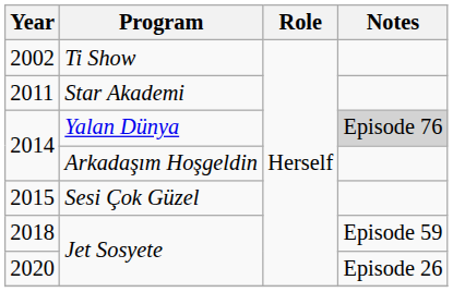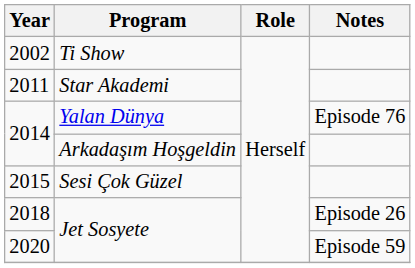 <table class="wikitable plainrowheaders">
 <tr>
 <th>Year</th>
 <th>Program</th>
 <th>Role</th>
 <th class="unsortable">Notes</th>
 </tr>
 <tr>
 <td>2002</td>
 <td><em>Ti Show</em></td>
 <td rowspan=7>Herself</td>
 <td></td>
 </tr>
 <tr>
 <td>2011</td>
 <td><em>Star Akademi</em></td>
 <td></td>
 </tr>
 <tr>
 <td rowspan=2>2014</td>
 <td><em><a href='#'>Yalan Dünya</a></em></td>
-<td style="background: lightgrey;">Episode 76</td>
+<td>Episode 76</td>
 </tr>
 <tr>
 <td><em>Arkadaşım Hoşgeldin</em></td>
 <td></td>
 </tr>
 <tr>
 <td>2015</td>
 <td><em>Sesi Çok Güzel</em></td>
 <td></td>
 </tr>
 <tr>
 <td>2018</td>
 <td rowspan="2"><em>Jet Sosyete</em></td>
-<td>Episode 59</td>
+<td>Episode 26</td>
 </tr>
 <tr>
 <td>2020</td>
-<td>Episode 26</td>
+<td>Episode 59</td>
 </tr>
 <tr>
 </tr>
 </table>
